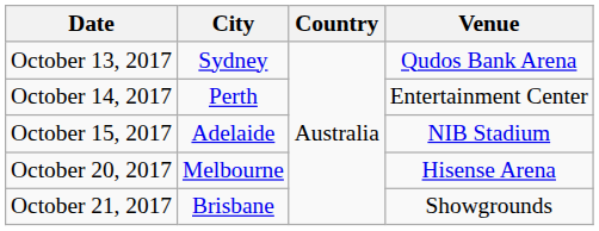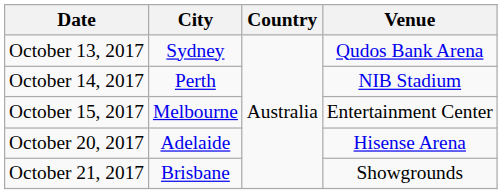 <table class="wikitable" style="text-align:center;">
 <tr>
 <th>Date</th>
 <th>City</th>
 <th>Country</th>
 <th>Venue</th>
 </tr>
 <tr>
 <td>October 13, 2017</td>
 <td><a href='#'>Sydney</a></td>
 <td rowspan="5">Australia</td>
 <td><a href='#'>Qudos Bank Arena</a></td>
 </tr>
 <tr>
 <td>October 14, 2017</td>
 <td><a href='#'>Perth</a></td>
+<td><a href='#'>NIB Stadium</a></td>
+</tr>
+<tr>
+<td>October 15, 2017</td>
+<td><a href='#'>Melbourne</a></td>
 <td>Entertainment Center</td>
 </tr>
 <tr>
-<td>October 15, 2017</td>
+<td>October 20, 2017</td>
 <td><a href='#'>Adelaide</a></td>
-<td><a href='#'>NIB Stadium</a></td>
-</tr>
-<tr>
-<td>October 20, 2017</td>
-<td><a href='#'>Melbourne</a></td>
 <td><a href='#'>Hisense Arena</a></td>
 </tr>
 <tr>
 <td>October 21, 2017</td>
 <td><a href='#'>Brisbane</a></td>
 <td>Showgrounds</td>
 </tr>
 </table>
